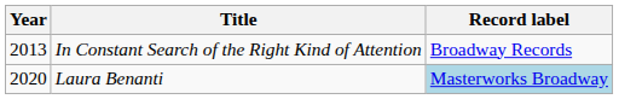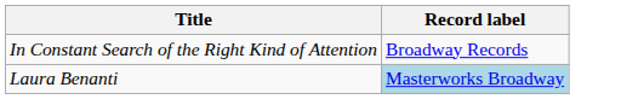 <table class="wikitable">
 <tr>
-<th>Year</th>
 <th>Title</th>
 <th>Record label</th>
 </tr>
 <tr>
-<td align="center">2013</td>
 <td><em>In Constant Search of the Right Kind of Attention</em></td>
 <td><a href='#'>Broadway Records</a></td>
 </tr>
 <tr>
-<td align="center">2020</td>
 <td><em>Laura Benanti</em></td>
 <td style="background: lightblue;"><a href='#'>Masterworks Broadway</a></td>
 </tr>
 </table>
